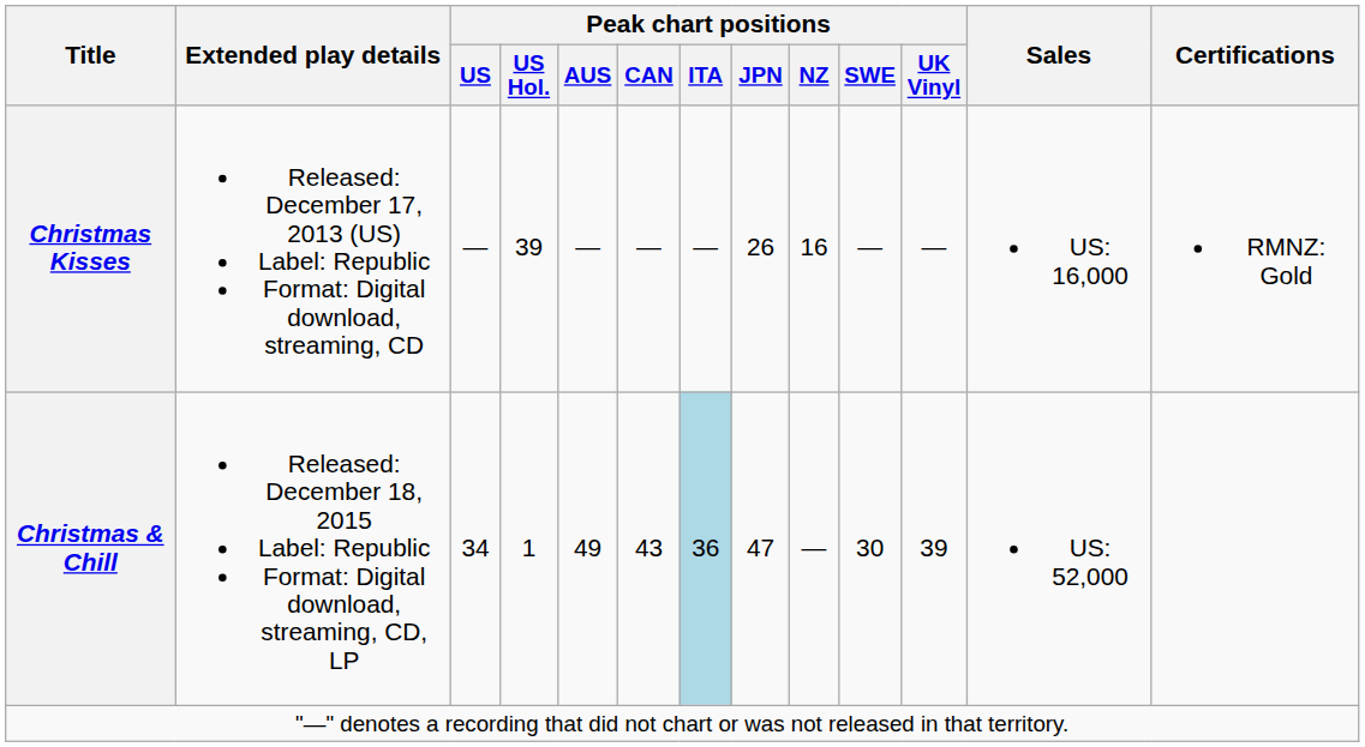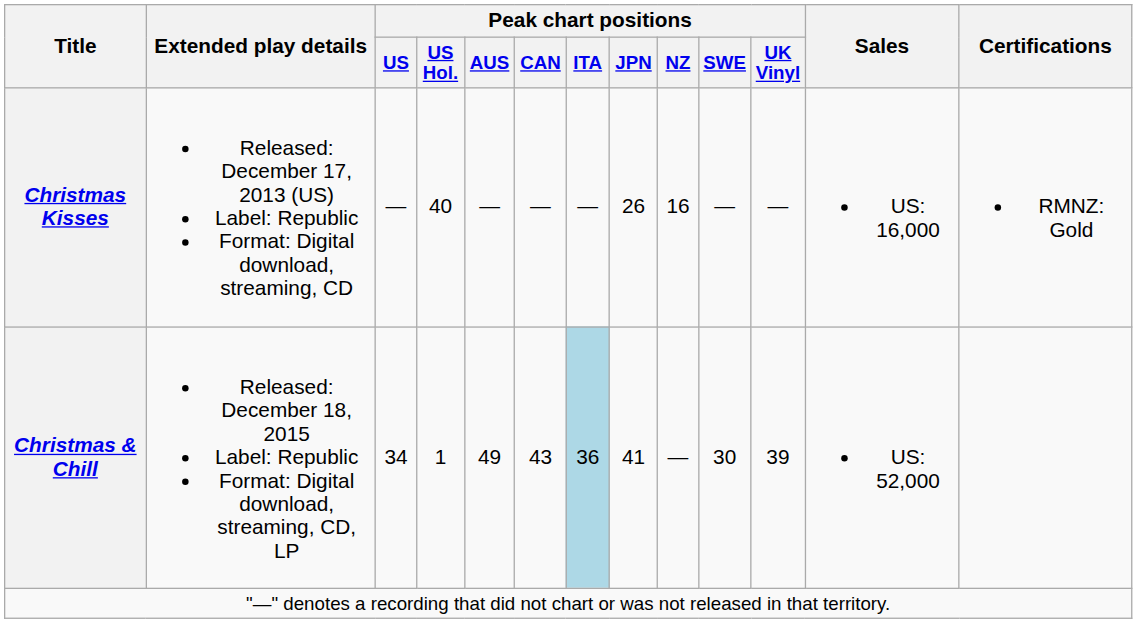 <table class="wikitable plainrowheaders" style="text-align:center;">
 <tr>
 <th scope="col" rowspan="2" style="width:9.5em;">Title</th>
 <th scope="col" rowspan="2" style="width:18em;">Extended play details</th>
 <th scope="col" colspan="9">Peak chart positions</th>
 <th scope="col" rowspan="2" style="width:10em;">Sales</th>
 <th scope="col" rowspan="2" style="width:11em;">Certifications</th>
 </tr>
 <tr>
 <th scope="col" style="width:2.5em;font-size:90%;"><a href='#'>US</a><br></th>
 <th scope="col" style="width:2.5em;font-size:90%;"><a href='#'>US<br>Hol.</a><br></th>
 <th scope="col" style="width:2.5em;font-size:90%;"><a href='#'>AUS</a><br></th>
 <th scope="col" style="width:2.5em;font-size:90%;"><a href='#'>CAN</a><br></th>
 <th scope="col" style="width:2.5em;font-size:90%;"><a href='#'>ITA</a><br></th>
 <th scope="col" style="width:2.5em;font-size:90%;"><a href='#'>JPN</a><br></th>
 <th scope="col" style="width:2.5em;font-size:90%;"><a href='#'>NZ</a><br></th>
 <th scope="col" style="width:2.5em;font-size:90%;"><a href='#'>SWE</a><br></th>
 <th scope="col" style="width:2.5em;font-size:90%;"><a href='#'>UK<br>Vinyl</a><br></th>
 </tr>
 <tr>
 <th scope="row"><em><a href='#'>Christmas Kisses</a></em></th>
 <td><br><ul><li>Released: December 17, 2013 <span>(US)</span></li><li>Label: Republic</li><li>Format: Digital download, streaming, CD</li></ul></td>
 <td>—</td>
-<td>39</td>
+<td>40</td>
 <td>—</td>
 <td>—</td>
 <td>—</td>
 <td>26</td>
 <td>16</td>
 <td>—</td>
 <td>—</td>
 <td><br><ul><li>US: 16,000</li></ul></td>
 <td><br><ul><li>RMNZ: Gold</li></ul></td>
 </tr>
 <tr>
 <th scope="row"><em><a href='#'>Christmas & Chill</a></em></th>
 <td><br><ul><li>Released: December 18, 2015</li><li>Label: Republic</li><li>Format: Digital download, streaming, CD, LP</li></ul></td>
 <td>34</td>
 <td>1</td>
 <td>49</td>
 <td>43</td>
 <td style="background: lightblue;">36</td>
-<td>47</td>
+<td>41</td>
 <td>—</td>
 <td>30</td>
 <td>39</td>
 <td><br><ul><li>US: 52,000</li></ul></td>
 <td></td>
 </tr>
 <tr>
 <td colspan="14" style="font-size:90%">"—" denotes a recording that did not chart or was not released in that territory.</td>
 </tr>
 </table>
